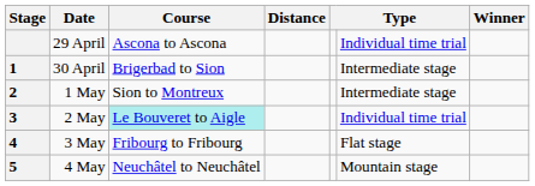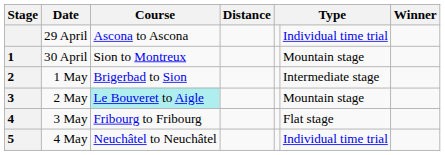 <table class="wikitable">
 <tr>
 <th>Stage</th>
 <th>Date</th>
 <th>Course</th>
 <th>Distance</th>
 <th colspan="2">Type</th>
 <th>Winner</th>
 </tr>
 <tr>
 <th style="text-align:left"></th>
 <td align=right>29 April</td>
 <td><a href='#'>Ascona</a> to Ascona</td>
 <td style="text-align:center;"></td>
 <td></td>
 <td><a href='#'>Individual time trial</a></td>
 <td></td>
 </tr>
 <tr>
 <th style="text-align:left">1</th>
 <td align=right>30 April</td>
-<td><a href='#'>Brigerbad</a> to <a href='#'>Sion</a></td>
+<td>Sion to <a href='#'>Montreux</a></td>
 <td style="text-align:center;"></td>
 <td></td>
-<td>Intermediate stage</td>
+<td>Mountain stage</td>
 <td></td>
 </tr>
 <tr>
 <th style="text-align:left">2</th>
 <td align=right>1 May</td>
-<td>Sion to <a href='#'>Montreux</a></td>
+<td><a href='#'>Brigerbad</a> to <a href='#'>Sion</a></td>
 <td style="text-align:center;"></td>
 <td></td>
 <td>Intermediate stage</td>
 <td></td>
 </tr>
 <tr>
 <th style="text-align:left">3</th>
 <td align=right>2 May</td>
 <td style="background: paleturquoise;"><a href='#'>Le Bouveret</a> to <a href='#'>Aigle</a></td>
 <td style="text-align:center;"></td>
 <td></td>
-<td><a href='#'>Individual time trial</a></td>
+<td>Mountain stage</td>
 <td></td>
 </tr>
 <tr>
 <th style="text-align:left">4</th>
 <td align=right>3 May</td>
 <td><a href='#'>Fribourg</a> to Fribourg</td>
 <td style="text-align:center;"></td>
 <td></td>
 <td>Flat stage</td>
 <td></td>
 </tr>
 <tr>
 <th style="text-align:left">5</th>
 <td align=right>4 May</td>
 <td><a href='#'>Neuchâtel</a> to Neuchâtel</td>
 <td style="text-align:center;"></td>
 <td></td>
-<td>Mountain stage</td>
+<td><a href='#'>Individual time trial</a></td>
 <td></td>
 </tr>
 </table>
